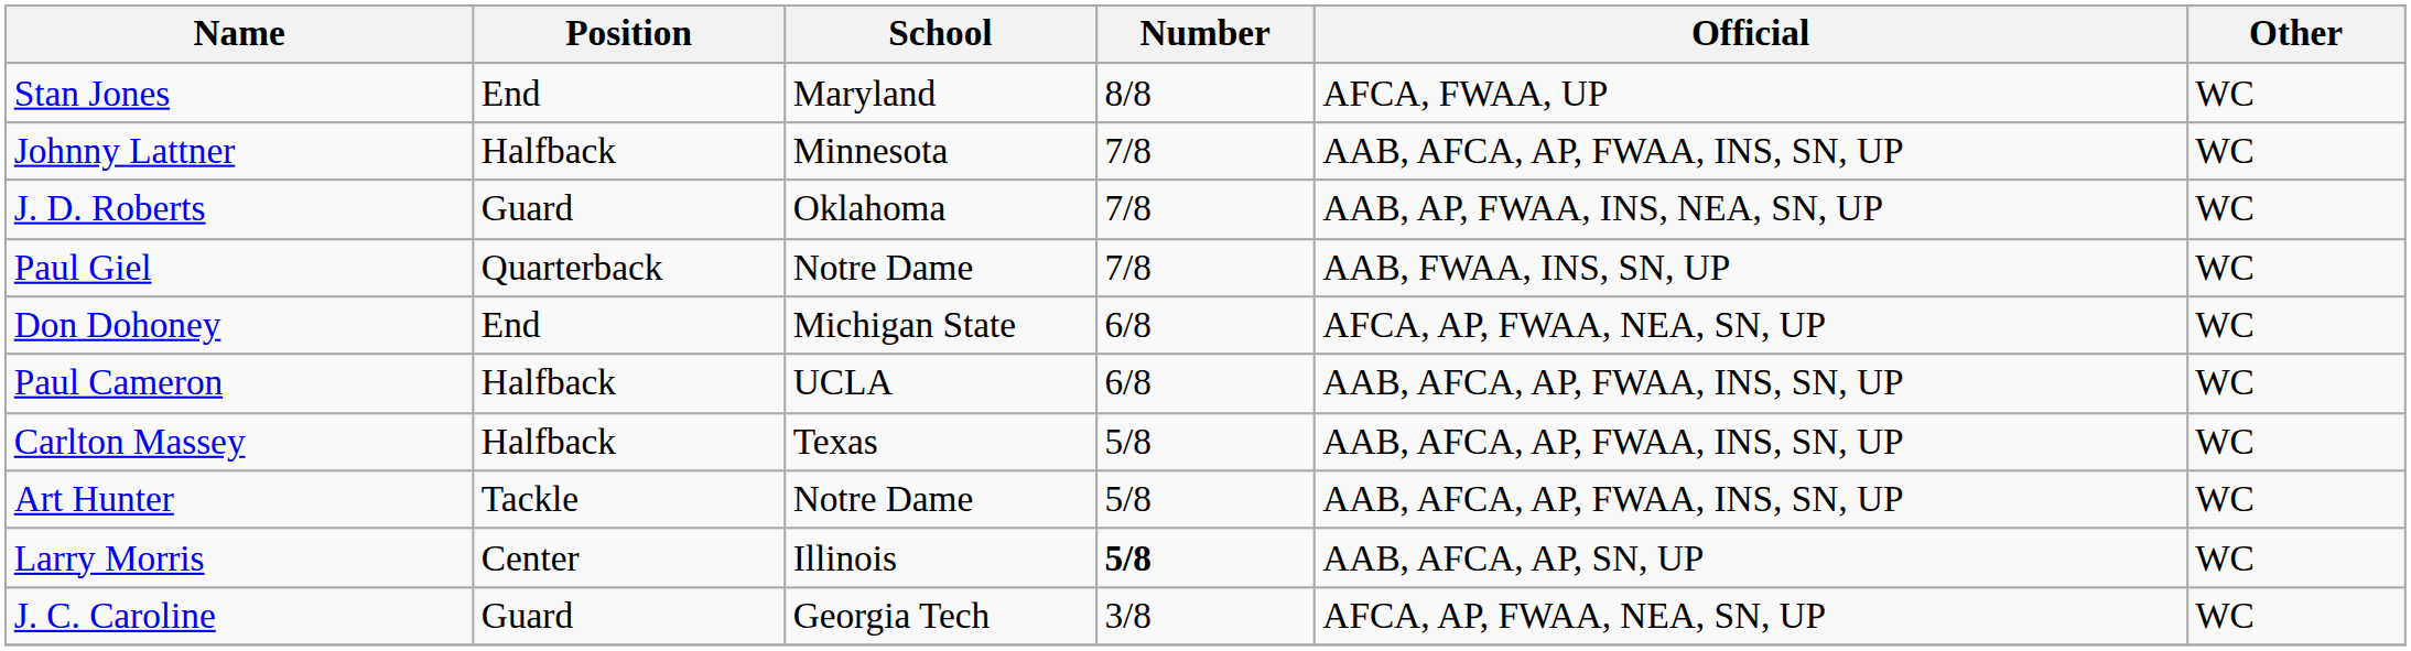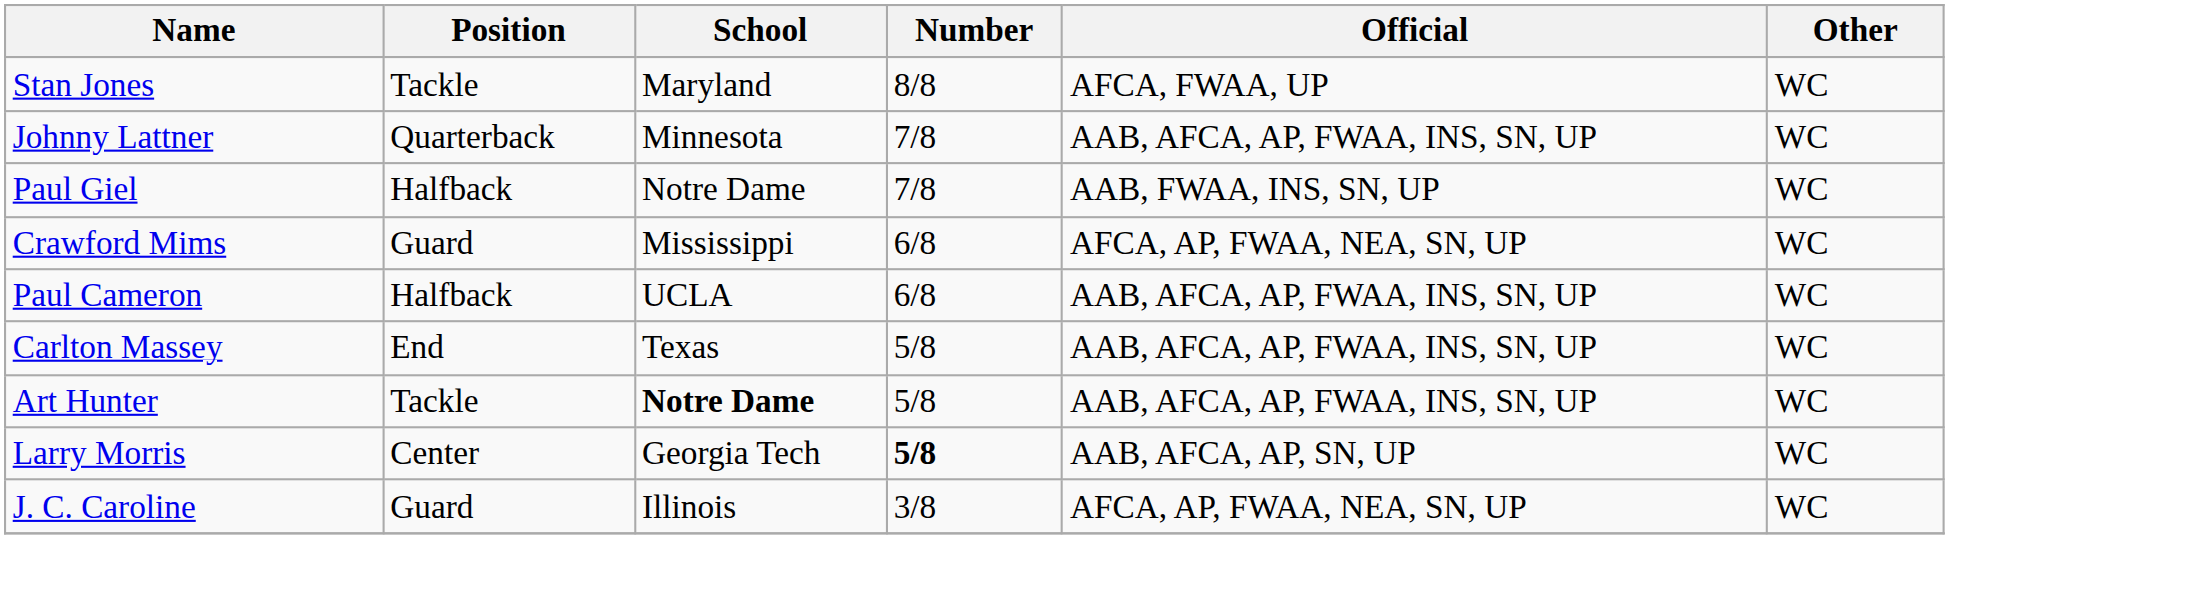 <table class="wikitable sortable">
 <tr>
 <th bgcolor="#DDDDFF" width="15%">Name</th>
 <th bgcolor="#DDDDFF" width="10%">Position</th>
 <th bgcolor="#DDDDFF" width="10%">School</th>
 <th bgcolor="#DDDDFF" width="7%">Number</th>
 <th bgcolor="#DDDDFF" width="28%">Official</th>
 <th bgcolor="#DDDDFF" width="7%">Other</th>
 </tr>
 <tr align="left">
 <td><a href='#'>Stan Jones</a></td>
-<td>End</td>
+<td>Tackle</td>
 <td>Maryland</td>
 <td>8/8</td>
 <td>AFCA, FWAA, UP</td>
 <td>WC</td>
 </tr>
 <tr align="left">
 <td><a href='#'>Johnny Lattner</a></td>
-<td>Halfback</td>
+<td>Quarterback</td>
 <td>Minnesota</td>
 <td>7/8</td>
 <td>AAB, AFCA, AP, FWAA, INS, SN, UP</td>
 <td>WC</td>
 </tr>
 <tr align="left">
-<td><a href='#'>J. D. Roberts</a></td>
-<td>Guard</td>
-<td>Oklahoma</td>
-<td>7/8</td>
-<td>AAB, AP, FWAA, INS, NEA, SN, UP</td>
-<td>WC</td>
-</tr>
-<tr align="left">
 <td><a href='#'>Paul Giel</a></td>
-<td>Quarterback</td>
+<td>Halfback</td>
 <td>Notre Dame</td>
 <td>7/8</td>
 <td>AAB, FWAA, INS, SN, UP</td>
 <td>WC</td>
 </tr>
 <tr align="left">
-<td><a href='#'>Don Dohoney</a></td>
-<td>End</td>
-<td>Michigan State</td>
+<td><a href='#'>Crawford Mims</a></td>
+<td>Guard</td>
+<td>Mississippi</td>
 <td>6/8</td>
 <td>AFCA, AP, FWAA, NEA, SN, UP</td>
 <td>WC</td>
 </tr>
 <tr align="left">
 <td><a href='#'>Paul Cameron</a></td>
 <td>Halfback</td>
 <td>UCLA</td>
 <td>6/8</td>
 <td>AAB, AFCA, AP, FWAA, INS, SN, UP</td>
 <td>WC</td>
 </tr>
 <tr align="left">
 <td><a href='#'>Carlton Massey</a></td>
-<td>Halfback</td>
+<td>End</td>
 <td>Texas</td>
 <td>5/8</td>
 <td>AAB, AFCA, AP, FWAA, INS, SN, UP</td>
 <td>WC</td>
 </tr>
 <tr align="left">
 <td><a href='#'>Art Hunter</a></td>
 <td>Tackle</td>
-<td>Notre Dame</td>
+<td><strong>Notre Dame</strong></td>
 <td>5/8</td>
 <td>AAB, AFCA, AP, FWAA, INS, SN, UP</td>
 <td>WC</td>
 </tr>
 <tr align="left">
 <td><a href='#'>Larry Morris</a></td>
 <td>Center</td>
-<td>Illinois</td>
+<td>Georgia Tech</td>
 <td><strong>5/8</strong></td>
 <td>AAB, AFCA, AP, SN, UP</td>
 <td>WC</td>
 </tr>
 <tr align="left">
 <td><a href='#'>J. C. Caroline</a></td>
 <td>Guard</td>
-<td>Georgia Tech</td>
+<td>Illinois</td>
 <td>3/8</td>
 <td>AFCA, AP, FWAA, NEA, SN, UP</td>
 <td>WC</td>
 </tr>
 <tr align="left">
 </tr>
 </table>
